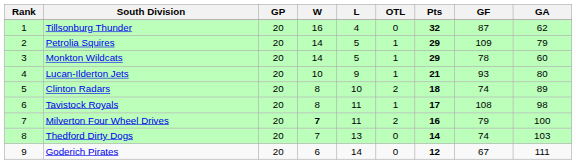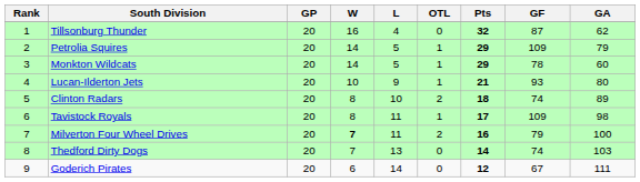 <table class="wikitable" style="text-align:center" width:50em">
 <tr>
 <th bgcolor="#DDDDFF" width="5%">Rank</th>
 <th bgcolor="#DDDDFF" width="27.5%">South Division</th>
 <th bgcolor="#DDDDFF" width="5%">GP</th>
 <th bgcolor="#DDDDFF" width="5%">W</th>
 <th bgcolor="#DDDDFF" width="5%">L</th>
 <th bgcolor="#DDDDFF" width="5%">OTL</th>
 <th bgcolor="#DDDDFF" width="5%">Pts</th>
 <th bgcolor="#DDDDFF" width="7.5%">GF</th>
 <th bgcolor="#DDDDFF" width="7.5%">GA</th>
 </tr>
 <tr>
 </tr>
 <tr bgcolor="#bbffbb">
 <td>1</td>
 <td align=left><a href='#'>Tillsonburg Thunder</a></td>
 <td>20</td>
 <td>16</td>
 <td>4</td>
 <td>0</td>
 <td><strong>32</strong></td>
 <td>87</td>
 <td>62</td>
 </tr>
 <tr bgcolor="#bbffbb">
 <td>2</td>
 <td align=left><a href='#'>Petrolia Squires</a></td>
 <td>20</td>
 <td>14</td>
 <td>5</td>
 <td>1</td>
 <td><strong>29</strong></td>
 <td>109</td>
 <td>79</td>
 </tr>
 <tr bgcolor="#bbffbb">
 <td>3</td>
 <td align=left><a href='#'>Monkton Wildcats</a></td>
 <td>20</td>
 <td>14</td>
 <td>5</td>
 <td>1</td>
 <td><strong>29</strong></td>
 <td>78</td>
 <td>60</td>
 </tr>
 <tr bgcolor="#bbffbb">
 <td>4</td>
 <td align=left><a href='#'>Lucan-Ilderton Jets</a></td>
 <td>20</td>
 <td>10</td>
 <td>9</td>
 <td>1</td>
 <td><strong>21</strong></td>
 <td>93</td>
 <td>80</td>
 </tr>
 <tr bgcolor="#bbffbb">
 <td>5</td>
 <td align=left><a href='#'>Clinton Radars</a></td>
 <td>20</td>
 <td>8</td>
 <td>10</td>
 <td>2</td>
 <td><strong>18</strong></td>
 <td>74</td>
 <td>89</td>
 </tr>
 <tr bgcolor="#bbffbb">
 <td>6</td>
 <td align=left><a href='#'>Tavistock Royals</a></td>
 <td>20</td>
 <td>8</td>
 <td>11</td>
 <td>1</td>
 <td><strong>17</strong></td>
-<td>108</td>
+<td>109</td>
 <td>98</td>
 </tr>
 <tr bgcolor="#bbffbb">
 <td>7</td>
 <td align=left><a href='#'>Milverton Four Wheel Drives</a></td>
 <td>20</td>
 <td><strong>7</strong></td>
 <td>11</td>
 <td>2</td>
 <td><strong>16</strong></td>
 <td>79</td>
 <td>100</td>
 </tr>
 <tr bgcolor="#bbffbb">
 <td>8</td>
 <td align=left><a href='#'>Thedford Dirty Dogs</a></td>
 <td>20</td>
 <td>7</td>
 <td>13</td>
 <td>0</td>
 <td><strong>14</strong></td>
 <td>74</td>
 <td>103</td>
 </tr>
 <tr>
 <td>9</td>
 <td align=left><a href='#'>Goderich Pirates</a></td>
 <td>20</td>
 <td>6</td>
 <td>14</td>
 <td>0</td>
 <td><strong>12</strong></td>
 <td>67</td>
 <td>111</td>
 </tr>
 </table>
